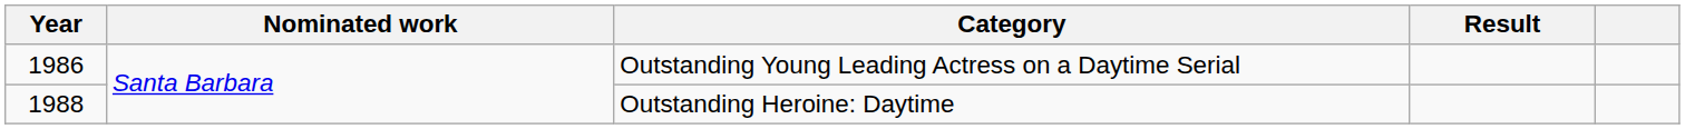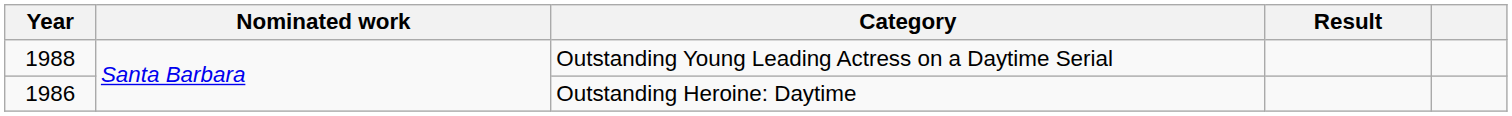 <table class="wikitable plainrowheaders" style="width:85%;">
 <tr>
 <th width="6%" scope="col">Year</th>
 <th width="30%" scope="col">Nominated work</th>
 <th width="47%" scope="col">Category</th>
 <th width="11%" scope="col">Result</th>
 <th width="5%" scope="col" class="unsortable"></th>
 </tr>
 <tr>
-<td style="text-align:center;">1986</td>
+<td style="text-align:center;">1988</td>
 <td rowspan="2"><em><a href='#'>Santa Barbara</a></em></td>
 <td>Outstanding Young Leading Actress on a Daytime Serial</td>
 <td></td>
 <td></td>
 </tr>
 <tr>
-<td style="text-align:center;">1988</td>
+<td style="text-align:center;">1986</td>
 <td>Outstanding Heroine: Daytime</td>
 <td></td>
 <td></td>
 </tr>
 </table>
